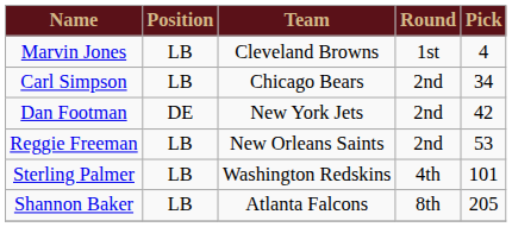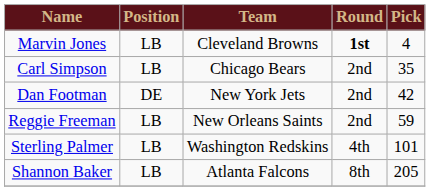 <table class="wikitable" style="text-align: center;">
 <tr>
 <th style="background:#5a1118; color:#d3b787;">Name</th>
 <th style="background:#5a1118; color:#d3b787;">Position</th>
 <th style="background:#5a1118; color:#d3b787;">Team</th>
 <th style="background:#5a1118; color:#d3b787;">Round</th>
 <th style="background:#5a1118; color:#d3b787;">Pick</th>
 </tr>
 <tr>
 <td><a href='#'>Marvin Jones</a></td>
 <td>LB</td>
 <td>Cleveland Browns</td>
-<td>1st</td>
+<td><strong>1st</strong></td>
 <td>4</td>
 </tr>
 <tr>
 <td><a href='#'>Carl Simpson</a></td>
 <td>LB</td>
 <td>Chicago Bears</td>
 <td>2nd</td>
-<td>34</td>
+<td>35</td>
 </tr>
 <tr>
 <td><a href='#'>Dan Footman</a></td>
 <td>DE</td>
 <td>New York Jets</td>
 <td>2nd</td>
 <td>42</td>
 </tr>
 <tr>
 <td><a href='#'>Reggie Freeman</a></td>
 <td>LB</td>
 <td>New Orleans Saints</td>
 <td>2nd</td>
-<td>53</td>
+<td>59</td>
 </tr>
 <tr>
 <td><a href='#'>Sterling Palmer</a></td>
 <td>LB</td>
 <td>Washington Redskins</td>
 <td>4th</td>
 <td>101</td>
 </tr>
 <tr>
 <td><a href='#'>Shannon Baker</a></td>
 <td>LB</td>
 <td>Atlanta Falcons</td>
 <td>8th</td>
 <td>205</td>
 </tr>
 <tr>
 </tr>
 </table>
